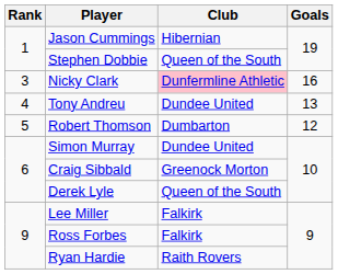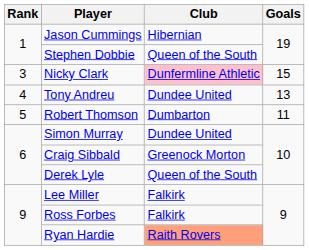 <table class="wikitable sortable" style="text-align:center">
 <tr>
 <th>Rank</th>
 <th>Player</th>
 <th>Club</th>
 <th>Goals</th>
 </tr>
 <tr>
 <td rowspan="2">1</td>
 <td align="left"> <a href='#'>Jason Cummings</a></td>
 <td align="left"><a href='#'>Hibernian</a></td>
 <td rowspan="2">19</td>
 </tr>
 <tr>
 <td align="left"> <a href='#'>Stephen Dobbie</a></td>
 <td align="left"><a href='#'>Queen of the South</a></td>
 </tr>
 <tr>
 <td>3</td>
 <td align="left"> <a href='#'>Nicky Clark</a></td>
 <td align="left" style="background: pink;"><a href='#'>Dunfermline Athletic</a></td>
-<td>16</td>
+<td>15</td>
 </tr>
 <tr>
 <td>4</td>
 <td align="left"> <a href='#'>Tony Andreu</a></td>
 <td align="left"><a href='#'>Dundee United</a></td>
 <td>13</td>
 </tr>
 <tr>
 <td>5</td>
 <td align="left"> <a href='#'>Robert Thomson</a></td>
 <td align="left"><a href='#'>Dumbarton</a></td>
-<td>12</td>
+<td>11</td>
 </tr>
 <tr>
 <td rowspan="3">6</td>
 <td align="left"> <a href='#'>Simon Murray</a></td>
 <td align="left"><a href='#'>Dundee United</a></td>
 <td rowspan="3">10</td>
 </tr>
 <tr>
 <td align="left"> <a href='#'>Craig Sibbald</a></td>
 <td align="left"><a href='#'>Greenock Morton</a></td>
 </tr>
 <tr>
 <td align="left"> <a href='#'>Derek Lyle</a></td>
 <td align="left"><a href='#'>Queen of the South</a></td>
 </tr>
 <tr>
 <td rowspan="3">9</td>
 <td align="left"> <a href='#'>Lee Miller</a></td>
 <td align="left"><a href='#'>Falkirk</a></td>
 <td rowspan="3">9</td>
 </tr>
 <tr>
 <td align="left"> <a href='#'>Ross Forbes</a></td>
 <td align="left"><a href='#'>Falkirk</a></td>
 </tr>
 <tr>
 <td align="left"> <a href='#'>Ryan Hardie</a></td>
-<td align="left"><a href='#'>Raith Rovers</a> </td>
+<td align="left" style="background: lightsalmon;"><a href='#'>Raith Rovers</a> </td>
 </tr>
 </table>
